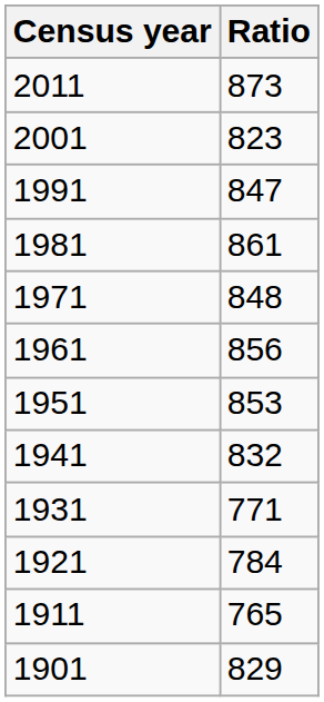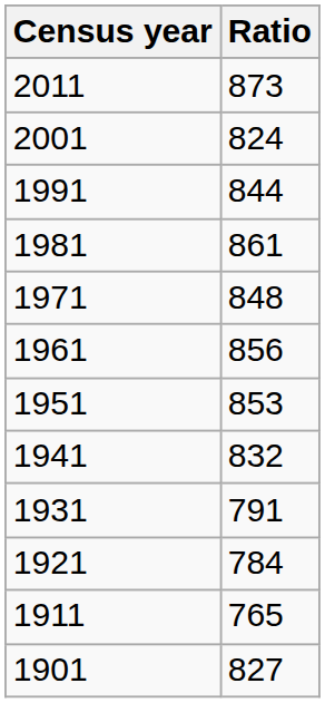 <table class="wikitable sortable">
 <tr>
 <th>Census year</th>
 <th>Ratio</th>
 </tr>
 <tr>
 <td>2011</td>
 <td>873</td>
 </tr>
 <tr>
 <td>2001</td>
-<td>823</td>
+<td>824</td>
 </tr>
 <tr>
 <td>1991</td>
-<td>847</td>
+<td>844</td>
 </tr>
 <tr>
 <td>1981</td>
 <td>861</td>
 </tr>
 <tr>
 <td>1971</td>
 <td>848</td>
 </tr>
 <tr>
 <td>1961</td>
 <td>856</td>
 </tr>
 <tr>
 <td>1951</td>
 <td>853</td>
 </tr>
 <tr>
 <td>1941</td>
 <td>832</td>
 </tr>
 <tr>
 <td>1931</td>
-<td>771</td>
+<td>791</td>
 </tr>
 <tr>
 <td>1921</td>
 <td>784</td>
 </tr>
 <tr>
 <td>1911</td>
 <td>765</td>
 </tr>
 <tr>
 <td>1901</td>
-<td>829</td>
+<td>827</td>
 </tr>
 </table>
